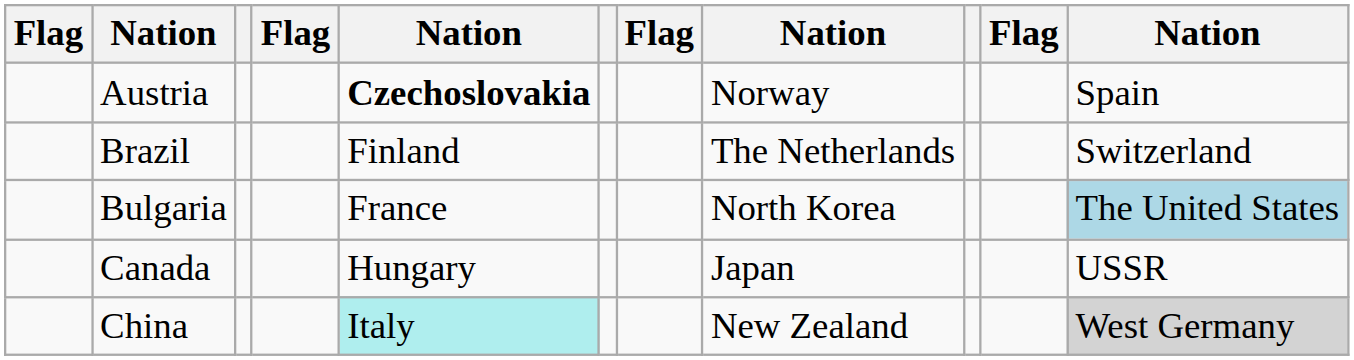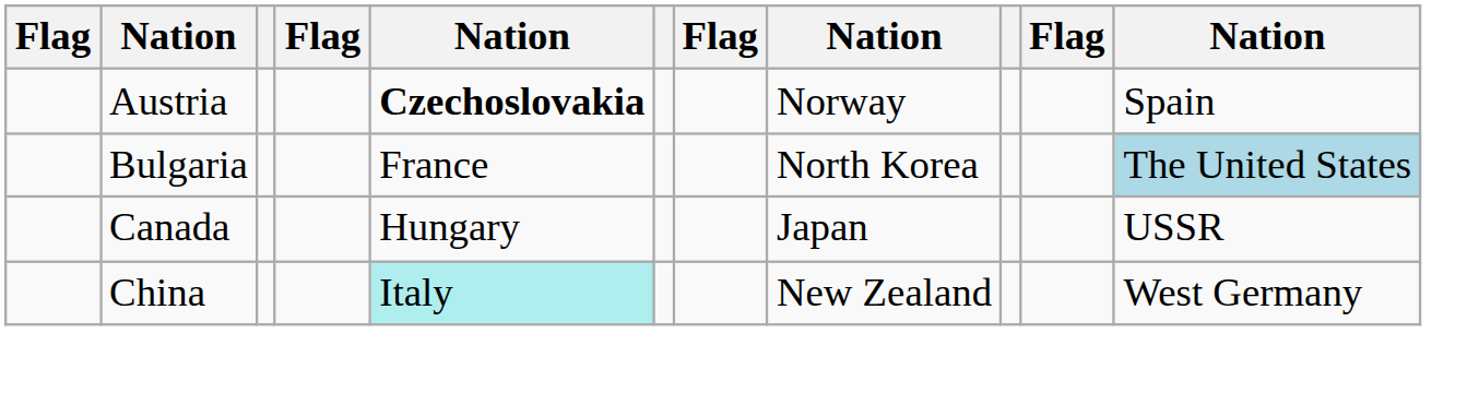 <table class="wikitable">
 <tr>
 <th>Flag</th>
 <th>Nation</th>
 <th></th>
 <th>Flag</th>
 <th>Nation</th>
 <th></th>
 <th>Flag</th>
 <th>Nation</th>
 <th></th>
 <th>Flag</th>
 <th>Nation</th>
 </tr>
 <tr>
 <td></td>
 <td>Austria</td>
 <td></td>
 <td></td>
 <td><strong>Czechoslovakia</strong></td>
 <td></td>
 <td></td>
 <td>Norway</td>
 <td></td>
 <td></td>
 <td>Spain</td>
-</tr>
-<tr>
-<td></td>
-<td>Brazil</td>
-<td></td>
-<td></td>
-<td>Finland</td>
-<td></td>
-<td></td>
-<td>The Netherlands</td>
-<td></td>
-<td></td>
-<td>Switzerland</td>
 </tr>
 <tr>
 <td></td>
 <td>Bulgaria</td>
 <td></td>
 <td></td>
 <td>France</td>
 <td></td>
 <td></td>
 <td>North Korea</td>
 <td></td>
 <td></td>
 <td style="background: lightblue;">The United States</td>
 </tr>
 <tr>
 <td></td>
 <td>Canada</td>
 <td></td>
 <td></td>
 <td>Hungary</td>
 <td></td>
 <td></td>
 <td>Japan</td>
 <td></td>
 <td></td>
 <td>USSR</td>
 </tr>
 <tr>
 <td></td>
 <td>China</td>
 <td></td>
 <td></td>
 <td style="background: paleturquoise;">Italy</td>
 <td></td>
 <td></td>
 <td>New Zealand</td>
 <td></td>
 <td></td>
-<td style="background: lightgrey;">West Germany</td>
+<td>West Germany</td>
 </tr>
 </table>
